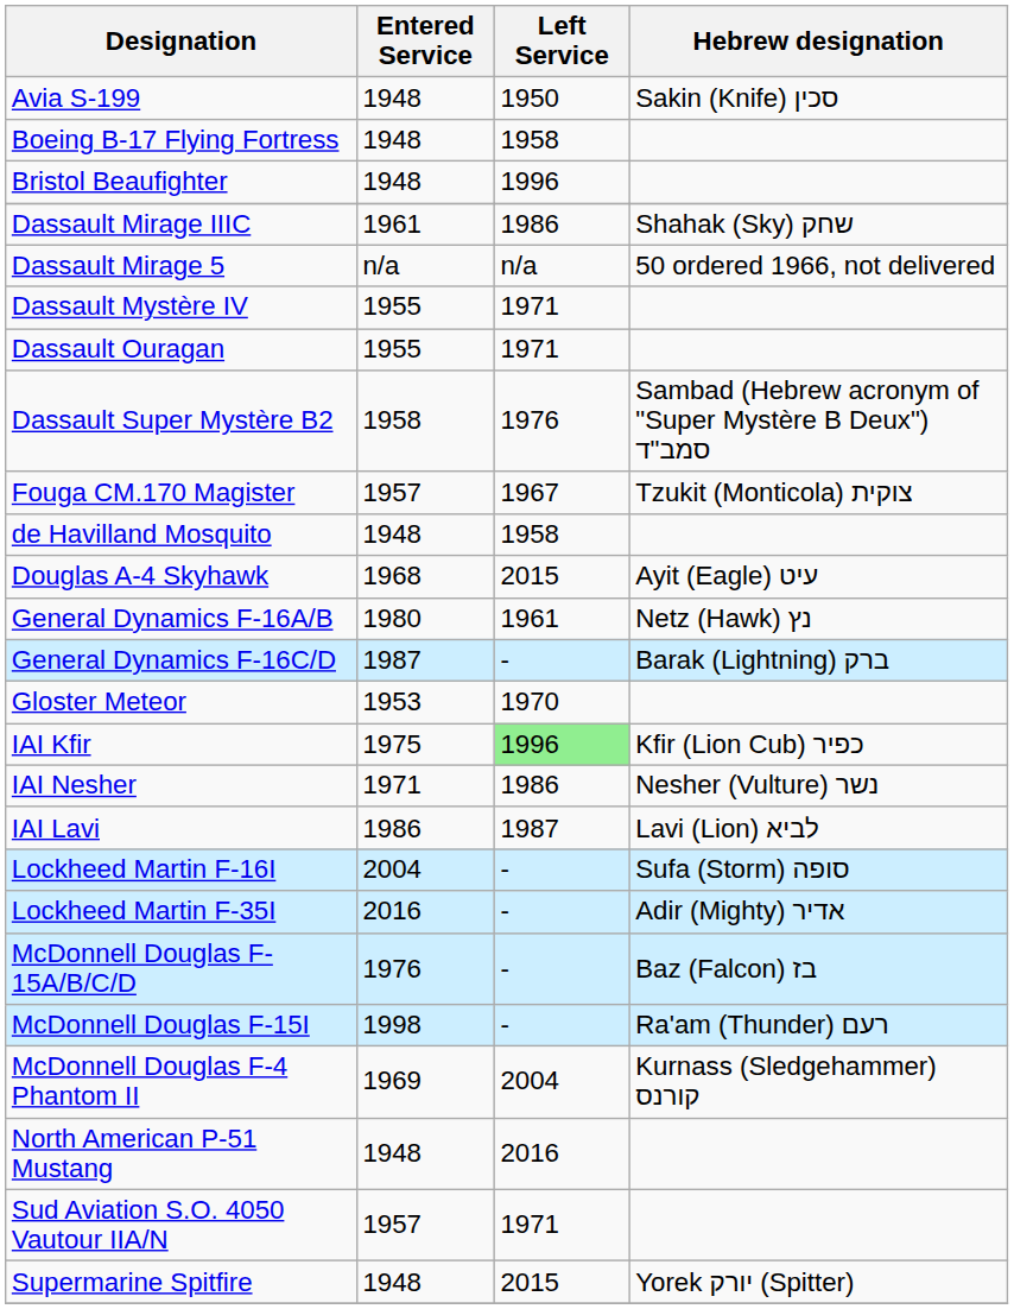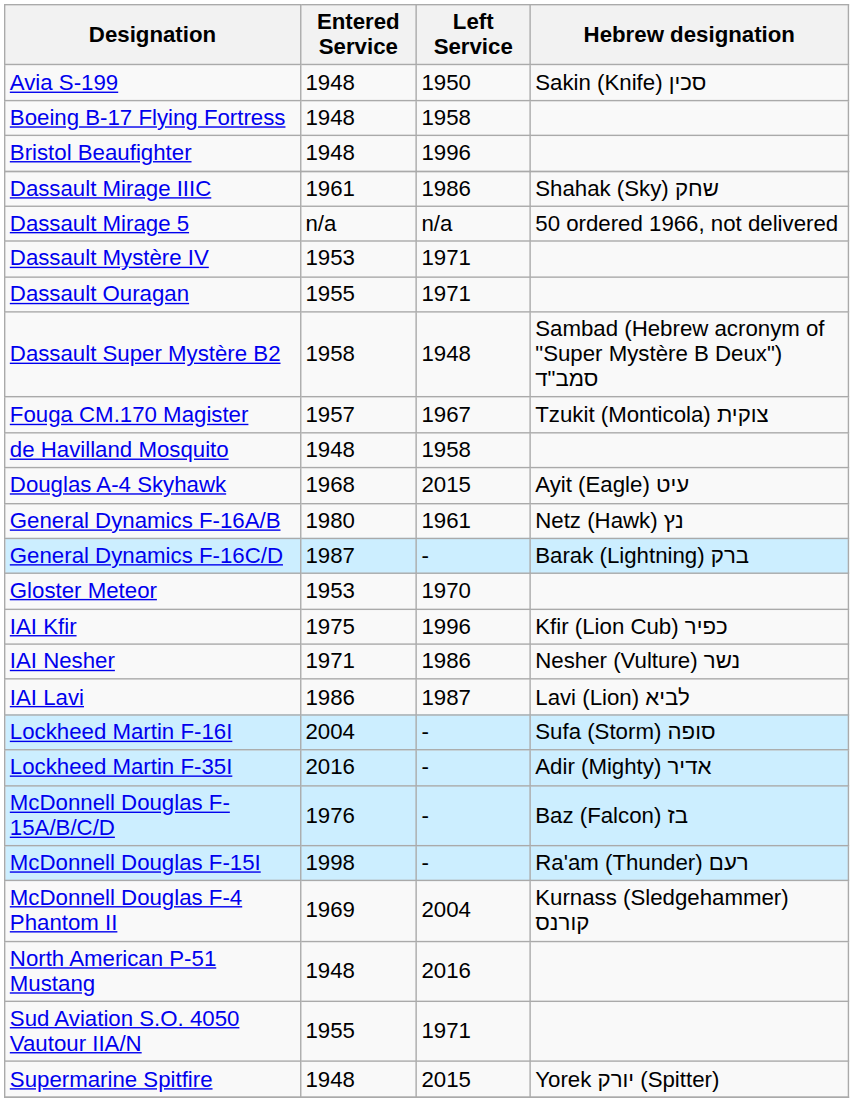 <table class="wikitable sortable">
 <tr>
 <th width="370">Designation</th>
 <th width="100">Entered Service</th>
 <th width="100">Left Service</th>
 <th width="370">Hebrew designation</th>
 </tr>
 <tr>
 <td> <a href='#'>Avia S-199</a></td>
 <td>1948</td>
 <td>1950</td>
 <td>Sakin (Knife) סכין</td>
 </tr>
 <tr>
 <td> <a href='#'>Boeing B-17 Flying Fortress</a></td>
 <td>1948</td>
 <td>1958</td>
 <td></td>
 </tr>
 <tr>
 <td> <a href='#'>Bristol Beaufighter</a></td>
 <td>1948</td>
 <td>1996</td>
 <td></td>
 </tr>
 <tr>
 </tr>
 <tr>
 <td> <a href='#'>Dassault Mirage IIIC</a></td>
 <td>1961</td>
 <td>1986</td>
 <td>Shahak (Sky) שחק</td>
 </tr>
 <tr>
 <td> <a href='#'>Dassault Mirage 5</a></td>
 <td>n/a</td>
 <td>n/a</td>
 <td>50 ordered 1966, not delivered</td>
 </tr>
 <tr>
 <td> <a href='#'>Dassault Mystère IV</a></td>
-<td>1955</td>
+<td>1953</td>
 <td>1971</td>
 <td></td>
 </tr>
 <tr>
 <td> <a href='#'>Dassault Ouragan</a></td>
 <td>1955</td>
 <td>1971</td>
 <td></td>
 </tr>
 <tr>
 <td> <a href='#'>Dassault Super Mystère B2</a></td>
 <td>1958</td>
-<td>1976</td>
+<td>1948</td>
 <td>Sambad (Hebrew acronym of "Super Mystère B Deux") סמב"ד</td>
 </tr>
 <tr>
 <td> <a href='#'>Fouga CM.170 Magister</a></td>
 <td>1957</td>
 <td>1967</td>
 <td>Tzukit (Monticola) צוקית</td>
 </tr>
 <tr>
 <td> <a href='#'>de Havilland Mosquito</a></td>
 <td>1948</td>
 <td>1958</td>
 <td></td>
 </tr>
 <tr>
 <td> <a href='#'>Douglas A-4 Skyhawk</a></td>
 <td>1968</td>
 <td>2015</td>
 <td>Ayit (Eagle) עיט</td>
 </tr>
 <tr>
 <td> <a href='#'>General Dynamics F-16A/B</a></td>
 <td>1980</td>
 <td>1961</td>
 <td>Netz (Hawk) נץ</td>
 </tr>
 <tr style="background:#cceeff">
 <td> <a href='#'>General Dynamics F-16C/D</a></td>
 <td>1987</td>
 <td>-</td>
 <td>Barak (Lightning) ברק</td>
 </tr>
 <tr>
 <td> <a href='#'>Gloster Meteor</a></td>
 <td>1953</td>
 <td>1970</td>
 <td></td>
 </tr>
 <tr>
 <td> <a href='#'>IAI Kfir</a></td>
 <td>1975</td>
-<td style="background: lightgreen;">1996</td>
+<td>1996</td>
 <td>Kfir (Lion Cub) כפיר</td>
 </tr>
 <tr>
 <td> <a href='#'>IAI Nesher</a></td>
 <td>1971</td>
 <td>1986</td>
 <td>Nesher (Vulture) נשר</td>
 </tr>
 <tr>
 <td> <a href='#'>IAI Lavi</a></td>
 <td>1986</td>
 <td>1987</td>
 <td>Lavi (Lion) לביא</td>
 </tr>
 <tr style="background:#cceeff">
 <td> <a href='#'>Lockheed Martin F-16I</a></td>
 <td>2004</td>
 <td>-</td>
 <td>Sufa (Storm) סופה</td>
 </tr>
 <tr style="background:#cceeff">
 <td> <a href='#'>Lockheed Martin F-35I</a></td>
 <td>2016</td>
 <td>-</td>
 <td>Adir (Mighty) אדיר</td>
 </tr>
 <tr style="background:#cceeff">
 <td> <a href='#'>McDonnell Douglas F-15A/B/C/D</a></td>
 <td>1976</td>
 <td>-</td>
 <td>Baz (Falcon) בז</td>
 </tr>
 <tr style="background:#cceeff">
 <td> <a href='#'>McDonnell Douglas F-15I</a></td>
 <td>1998</td>
 <td>-</td>
 <td>Ra'am (Thunder) רעם</td>
 </tr>
 <tr>
 <td> <a href='#'>McDonnell Douglas F-4 Phantom II</a></td>
 <td>1969</td>
 <td>2004</td>
 <td>Kurnass (Sledgehammer) קורנס</td>
 </tr>
 <tr>
 <td> <a href='#'>North American P-51 Mustang</a></td>
 <td>1948</td>
 <td>2016</td>
 <td></td>
 </tr>
 <tr>
 <td> <a href='#'>Sud Aviation S.O. 4050 Vautour IIA/N</a></td>
-<td>1957</td>
+<td>1955</td>
 <td>1971</td>
 <td></td>
 </tr>
 <tr>
 <td> <a href='#'>Supermarine Spitfire</a></td>
 <td>1948</td>
 <td>2015</td>
 <td>Yorek יורק (Spitter)</td>
 </tr>
 <tr>
 </tr>
 </table>
